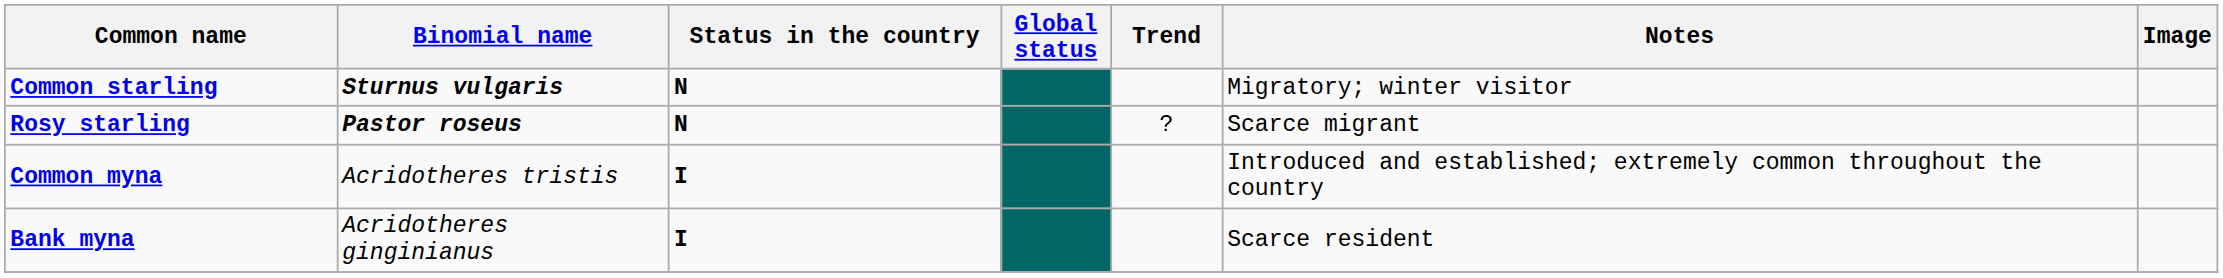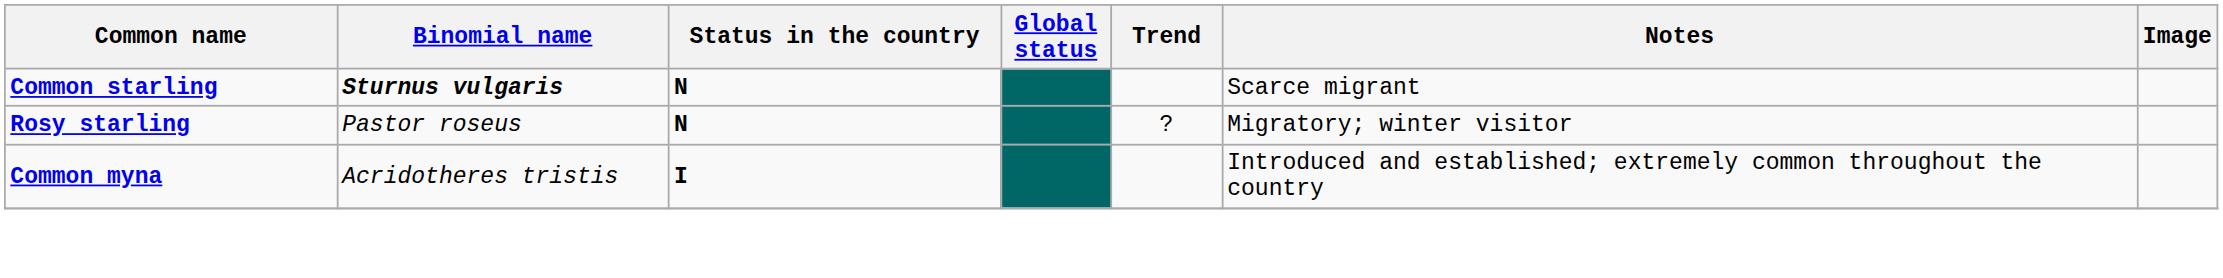 <table class="wikitable sortable">
 <tr>
 <th width="15%">Common name</th>
 <th width="15%"><a href='#'>Binomial name</a></th>
 <th data-sort-type="number" width="15%">Status in the country</th>
 <th width="5%"><a href='#'>Global status</a></th>
 <th width="5%">Trend</th>
 <th class="unsortable">Notes</th>
 <th class="unsortable">Image</th>
 </tr>
 <tr>
 <td><strong><a href='#'>Common starling</a></strong></td>
 <td><strong><em>Sturnus vulgaris</em></strong></td>
 <td><strong>N</strong></td>
 <td align=center style="background: #006666"></td>
 <td align=center></td>
-<td>Migratory; winter visitor</td>
+<td>Scarce migrant</td>
 <td></td>
 </tr>
 <tr>
 <td><strong><a href='#'>Rosy starling</a></strong></td>
-<td><strong><em>Pastor roseus</em></strong></td>
+<td><em>Pastor roseus</em></td>
 <td><strong>N</strong></td>
 <td align=center style="background: #006666"></td>
 <td align=center>?</td>
-<td>Scarce migrant</td>
+<td>Migratory; winter visitor</td>
 <td></td>
 </tr>
 <tr>
 <td><strong><a href='#'>Common myna</a></strong></td>
 <td><em>Acridotheres tristis</em></td>
 <td><strong>I</strong></td>
 <td align=center style="background: #006666"></td>
 <td align=center></td>
 <td>Introduced and established; extremely common throughout the country</td>
 <td></td>
 </tr>
 <tr>
-<td><strong><a href='#'>Bank myna</a></strong></td>
-<td><em>Acridotheres ginginianus</em></td>
-<td><strong>I</strong></td>
-<td align=center style="background: #006666"></td>
-<td align=center></td>
-<td>Scarce resident</td>
-<td></td>
-</tr>
-<tr>
 </tr>
 </table>
